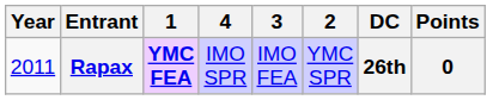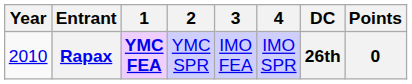 <table class="wikitable" style="text-align:center; font-size:85%">
 <tr>
 <th>Year</th>
 <th>Entrant</th>
 <th>1</th>
+<th>2</th>
+<th>3</th>
 <th>4</th>
-<th>3</th>
-<th>2</th>
 <th>DC</th>
 <th>Points</th>
 </tr>
 <tr>
-<td><a href='#'>2011</a></td>
+<td><a href='#'>2010</a></td>
 <th><a href='#'>Rapax</a></th>
 <td style="background:#EFCFFF;"><strong><a href='#'>YMC<br>FEA</a><br></strong></td>
+<td style="background:#CFCFFF;"><a href='#'>YMC<br>SPR</a><br></td>
+<td style="background:#CFCFFF;"><a href='#'>IMO<br>FEA</a><br></td>
 <td style="background:#CFCFFF;"><a href='#'>IMO<br>SPR</a><br></td>
-<td style="background:#CFCFFF;"><a href='#'>IMO<br>FEA</a><br></td>
-<td style="background:#CFCFFF;"><a href='#'>YMC<br>SPR</a><br></td>
 <th>26th</th>
 <th>0</th>
 </tr>
 </table>
